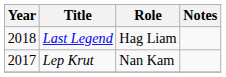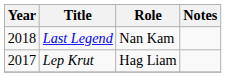 <table class="wikitable sortable">
 <tr>
 <th>Year</th>
 <th>Title</th>
 <th>Role</th>
 <th class="unsortable">Notes</th>
 </tr>
 <tr>
 <td>2018</td>
 <td><em><a href='#'>Last Legend</a></em></td>
-<td>Hag Liam</td>
+<td>Nan Kam</td>
 <td></td>
 </tr>
 <tr>
 <td>2017</td>
 <td><em>Lep Krut</em></td>
-<td>Nan Kam</td>
+<td>Hag Liam</td>
 <td></td>
 </tr>
 <tr>
 </tr>
 </table>
